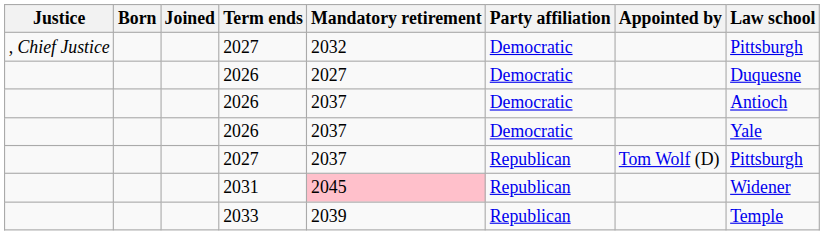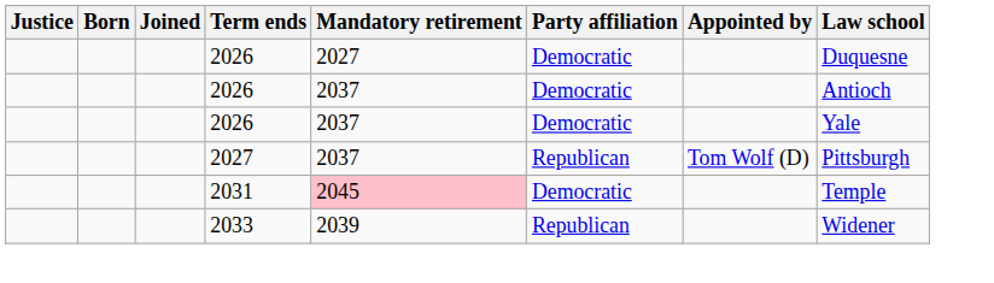 <table class="wikitable sortable">
 <tr>
 <th>Justice</th>
 <th>Born</th>
 <th>Joined</th>
 <th>Term ends</th>
 <th>Mandatory retirement</th>
 <th>Party affiliation</th>
 <th>Appointed by</th>
 <th>Law school</th>
-</tr>
-<tr>
-<td>, <em>Chief Justice</em></td>
-<td></td>
-<td></td>
-<td>2027</td>
-<td>2032</td>
-<td><a href='#'>Democratic</a></td>
-<td></td>
-<td><a href='#'>Pittsburgh</a></td>
 </tr>
 <tr>
 <td></td>
 <td></td>
 <td></td>
 <td>2026</td>
 <td>2027</td>
 <td><a href='#'>Democratic</a></td>
 <td></td>
 <td><a href='#'>Duquesne</a></td>
 </tr>
 <tr>
 <td></td>
 <td></td>
 <td></td>
 <td>2026</td>
 <td>2037</td>
 <td><a href='#'>Democratic</a></td>
 <td></td>
 <td><a href='#'>Antioch</a></td>
 </tr>
 <tr>
 <td></td>
 <td></td>
 <td></td>
 <td>2026</td>
 <td>2037</td>
 <td><a href='#'>Democratic</a></td>
 <td></td>
 <td><a href='#'>Yale</a></td>
 </tr>
 <tr>
 <td></td>
 <td></td>
 <td></td>
 <td>2027</td>
 <td>2037</td>
 <td><a href='#'>Republican</a></td>
 <td><a href='#'>Tom Wolf</a> (D)</td>
 <td><a href='#'>Pittsburgh</a></td>
 </tr>
 <tr>
 <td></td>
 <td></td>
 <td></td>
 <td>2031</td>
 <td style="background: pink;">2045</td>
-<td><a href='#'>Republican</a></td>
+<td><a href='#'>Democratic</a></td>
 <td></td>
-<td><a href='#'>Widener</a></td>
+<td><a href='#'>Temple</a></td>
 </tr>
 <tr>
 <td></td>
 <td></td>
 <td></td>
 <td>2033</td>
 <td>2039</td>
 <td><a href='#'>Republican</a></td>
 <td></td>
-<td><a href='#'>Temple</a></td>
+<td><a href='#'>Widener</a></td>
 </tr>
 </table>
